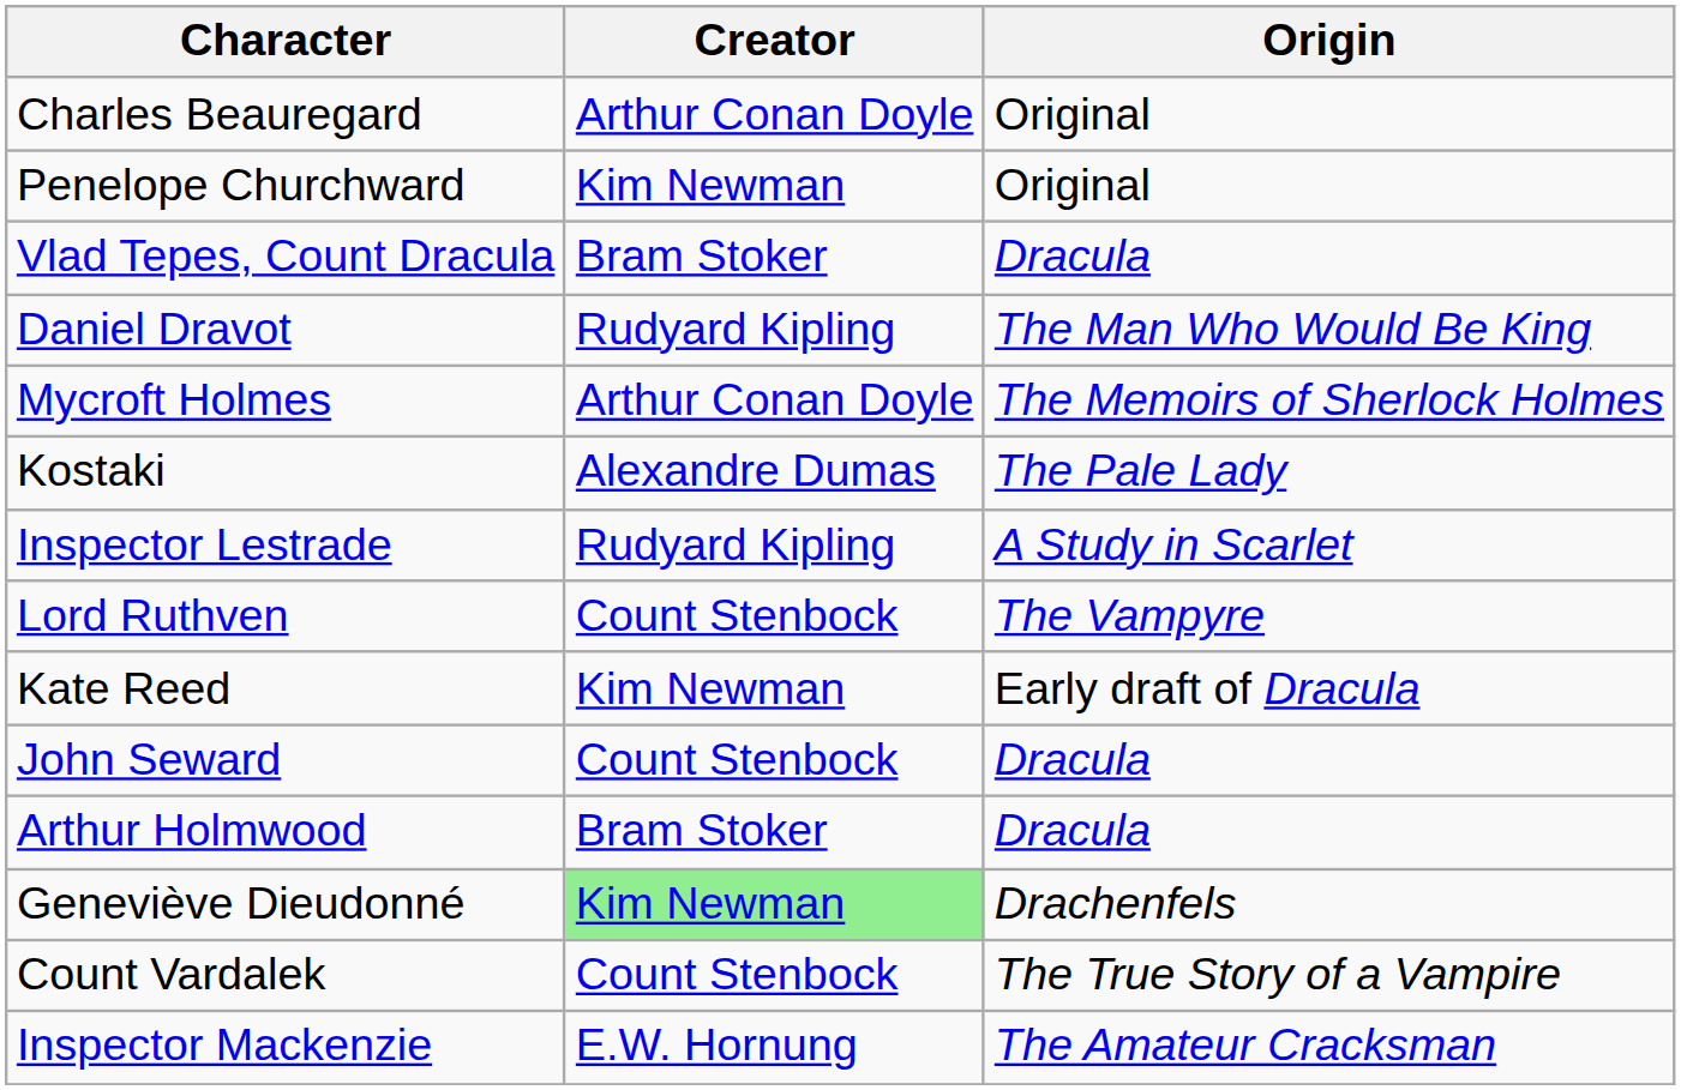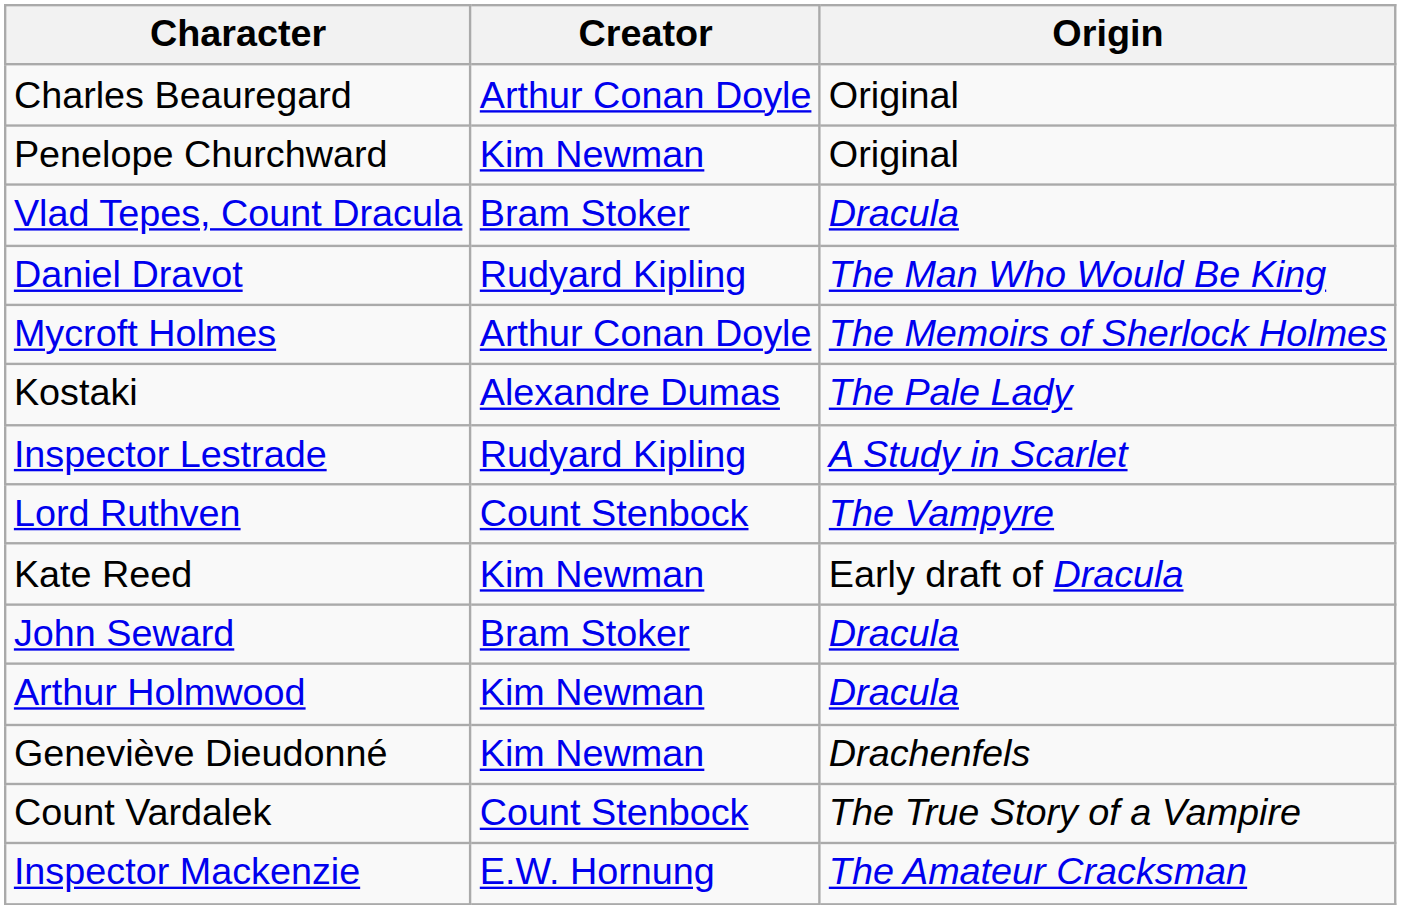 <table class="wikitable sortable">
 <tr>
 <th>Character</th>
 <th>Creator</th>
 <th>Origin</th>
 </tr>
 <tr>
 <td>Charles Beauregard</td>
 <td><a href='#'>Arthur Conan Doyle</a></td>
 <td>Original</td>
 </tr>
 <tr>
 <td>Penelope Churchward</td>
 <td><a href='#'>Kim Newman</a></td>
 <td>Original</td>
 </tr>
 <tr>
 <td><a href='#'>Vlad Tepes, Count Dracula</a></td>
 <td><a href='#'>Bram Stoker</a></td>
 <td><em><a href='#'>Dracula</a></em></td>
 </tr>
 <tr>
 <td><a href='#'>Daniel Dravot</a></td>
 <td><a href='#'>Rudyard Kipling</a></td>
 <td><em><a href='#'>The Man Who Would Be King</a></em></td>
 </tr>
 <tr>
 <td><a href='#'>Mycroft Holmes</a></td>
 <td><a href='#'>Arthur Conan Doyle</a></td>
 <td><em><a href='#'>The Memoirs of Sherlock Holmes</a></em></td>
 </tr>
 <tr>
 <td>Kostaki</td>
 <td><a href='#'>Alexandre Dumas</a></td>
 <td><em><a href='#'>The Pale Lady</a></em></td>
 </tr>
 <tr>
 <td><a href='#'>Inspector Lestrade</a></td>
 <td><a href='#'>Rudyard Kipling</a></td>
 <td><em><a href='#'>A Study in Scarlet</a></em></td>
 </tr>
 <tr>
 <td><a href='#'>Lord Ruthven</a></td>
 <td><a href='#'>Count Stenbock</a></td>
 <td><em><a href='#'>The Vampyre</a></em></td>
 </tr>
 <tr>
 <td>Kate Reed</td>
 <td><a href='#'>Kim Newman</a></td>
 <td>Early draft of <em><a href='#'>Dracula</a></em></td>
 </tr>
 <tr>
 <td><a href='#'>John Seward</a></td>
-<td><a href='#'>Count Stenbock</a></td>
+<td><a href='#'>Bram Stoker</a></td>
 <td><em><a href='#'>Dracula</a></em></td>
 </tr>
 <tr>
 <td><a href='#'>Arthur Holmwood</a></td>
-<td><a href='#'>Bram Stoker</a></td>
+<td><a href='#'>Kim Newman</a></td>
 <td><em><a href='#'>Dracula</a></em></td>
 </tr>
 <tr>
 <td>Geneviève Dieudonné</td>
-<td style="background: lightgreen;"><a href='#'>Kim Newman</a></td>
+<td><a href='#'>Kim Newman</a></td>
 <td><em>Drachenfels</em></td>
 </tr>
 <tr>
 <td>Count Vardalek</td>
 <td><a href='#'>Count Stenbock</a></td>
 <td><em>The True Story of a Vampire</em></td>
 </tr>
 <tr>
 <td><a href='#'>Inspector Mackenzie</a></td>
 <td><a href='#'>E.W. Hornung</a></td>
 <td><em><a href='#'>The Amateur Cracksman</a></em></td>
 </tr>
 </table>
